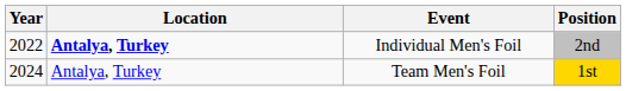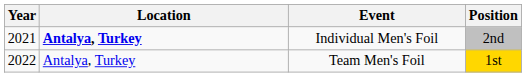 <table class="wikitable" style="text-align:center;">
 <tr>
 <th>Year</th>
 <th style="width:17em">Location</th>
 <th style="width:12em">Event</th>
 <th>Position</th>
 </tr>
 <tr>
-<td>2022</td>
+<td>2021</td>
 <td rowspan="1" align="left"><strong> <a href='#'>Antalya</a>, <a href='#'>Turkey</a></strong></td>
 <td>Individual Men's Foil</td>
 <td bgcolor="silver">2nd</td>
 </tr>
 <tr>
-<td>2024</td>
+<td>2022</td>
 <td rowspan="1" align="left"> <a href='#'>Antalya</a>, <a href='#'>Turkey</a></td>
 <td>Team Men's Foil</td>
 <td bgcolor="gold">1st</td>
 </tr>
 </table>
